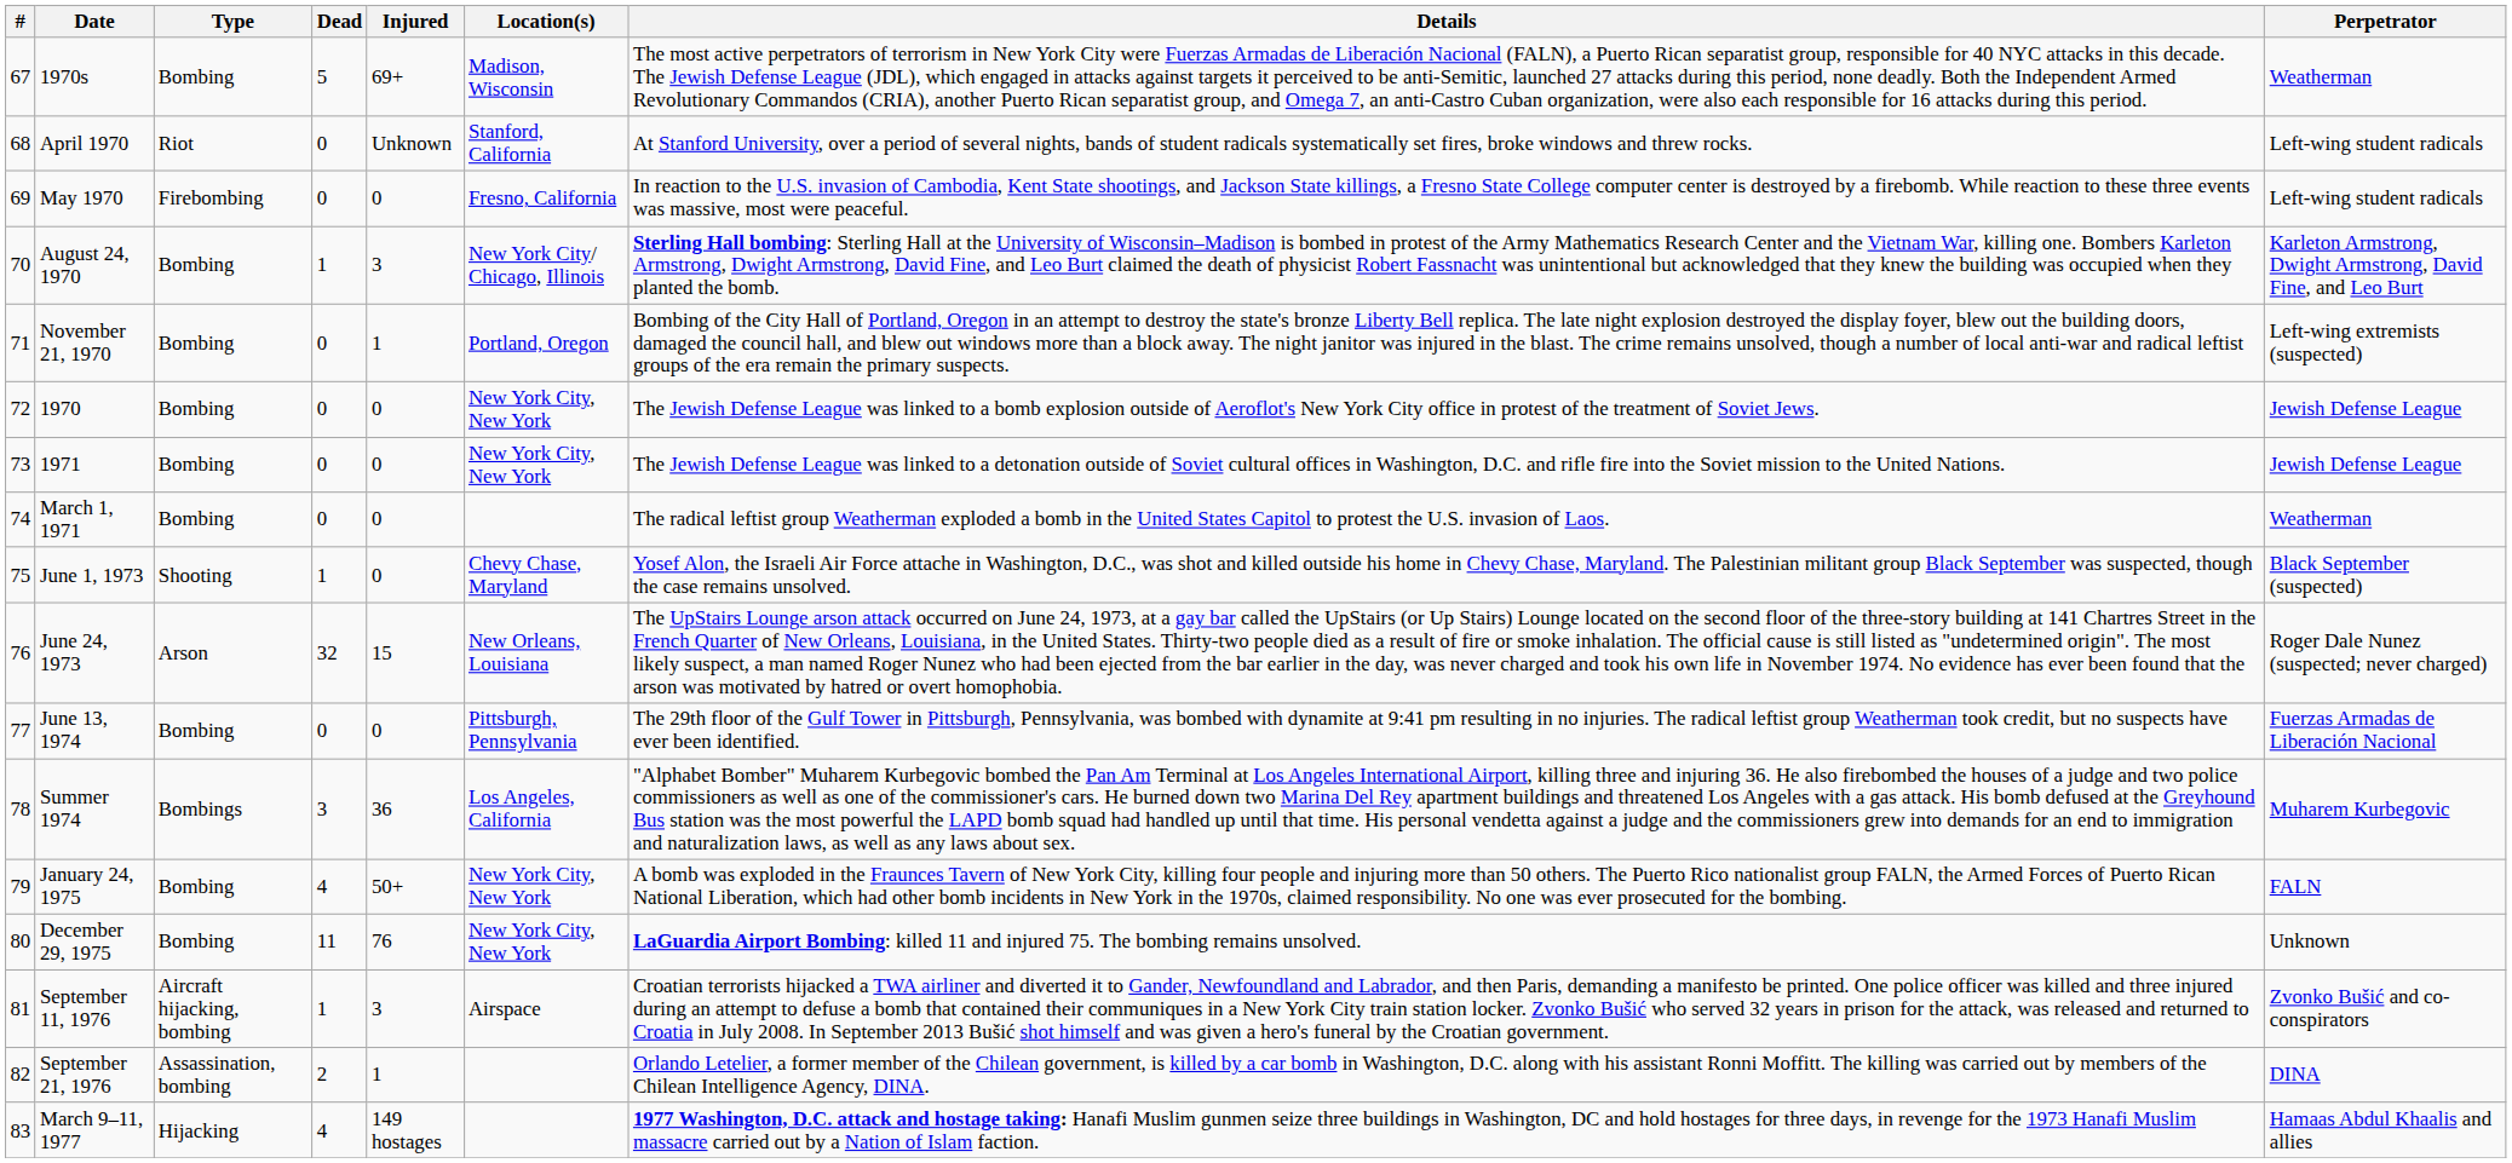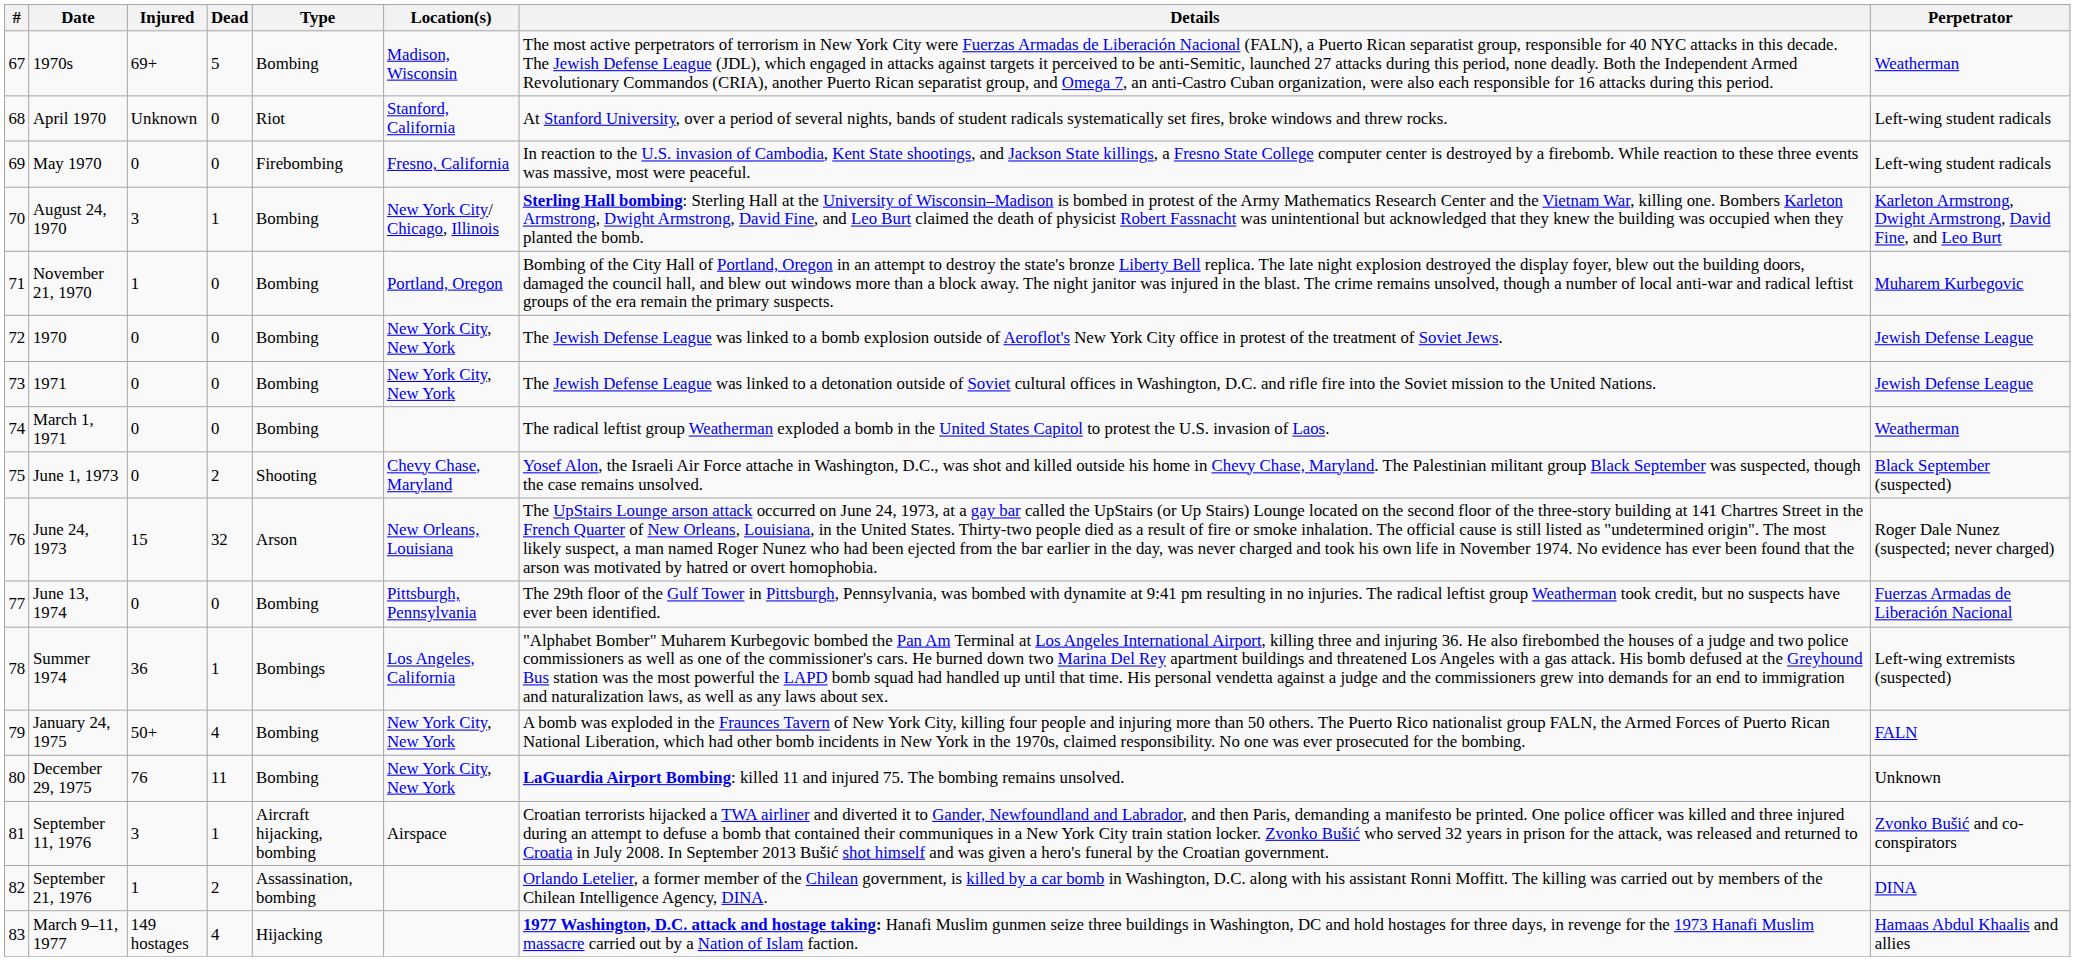 <table class="wikitable sortable">
 <tr>
 <th>#</th>
 <th>Date</th>
+<th data-sort-type="number">Injured</th>
+<th data-sort-type="number">Dead</th>
 <th>Type</th>
-<th data-sort-type="number">Dead</th>
-<th data-sort-type="number">Injured</th>
 <th>Location(s)</th>
 <th class="unsortable">Details</th>
 <th>Perpetrator</th>
 </tr>
 <tr>
 <td>67</td>
 <td>1970s</td>
+<td>69+</td>
+<td>5</td>
 <td>Bombing</td>
-<td>5</td>
-<td>69+</td>
 <td> <a href='#'>Madison, Wisconsin</a></td>
 <td>The most active perpetrators of terrorism in New York City were <a href='#'>Fuerzas Armadas de Liberación Nacional</a> (FALN), a Puerto Rican separatist group, responsible for 40 NYC attacks in this decade. The <a href='#'>Jewish Defense League</a> (JDL), which engaged in attacks against targets it perceived to be anti-Semitic, launched 27 attacks during this period, none deadly. Both the Independent Armed Revolutionary Commandos (CRIA), another Puerto Rican separatist group, and <a href='#'>Omega 7</a>, an anti-Castro Cuban organization, were also each responsible for 16 attacks during this period.</td>
 <td><a href='#'>Weatherman</a></td>
 </tr>
 <tr>
 <td>68</td>
 <td>April 1970</td>
+<td>Unknown</td>
+<td>0</td>
 <td>Riot</td>
-<td>0</td>
-<td>Unknown</td>
 <td> <a href='#'>Stanford, California</a></td>
 <td>At <a href='#'>Stanford University</a>, over a period of several nights, bands of student radicals systematically set fires, broke windows and threw rocks.</td>
 <td>Left-wing student radicals</td>
 </tr>
 <tr>
 <td>69</td>
 <td>May 1970</td>
-<td>Firebombing</td>
 <td>0</td>
 <td>0</td>
+<td>Firebombing</td>
 <td> <a href='#'>Fresno, California</a></td>
 <td>In reaction to the <a href='#'>U.S. invasion of Cambodia</a>, <a href='#'>Kent State shootings</a>, and <a href='#'>Jackson State killings</a>, a <a href='#'>Fresno State College</a> computer center is destroyed by a firebomb. While reaction to these three events was massive, most were peaceful.</td>
 <td>Left-wing student radicals</td>
 </tr>
 <tr>
 <td>70</td>
 <td>August 24, 1970</td>
+<td>3</td>
+<td>1</td>
 <td>Bombing</td>
-<td>1</td>
-<td>3</td>
 <td> <a href='#'>New York City</a>/ <a href='#'>Chicago</a>, <a href='#'>Illinois</a></td>
 <td><strong><a href='#'>Sterling Hall bombing</a></strong>: Sterling Hall at the <a href='#'>University of Wisconsin–Madison</a> is bombed in protest of the Army Mathematics Research Center and the <a href='#'>Vietnam War</a>, killing one. Bombers <a href='#'>Karleton Armstrong</a>, <a href='#'>Dwight Armstrong</a>, <a href='#'>David Fine</a>, and <a href='#'>Leo Burt</a> claimed the death of physicist <a href='#'>Robert Fassnacht</a> was unintentional but acknowledged that they knew the building was occupied when they planted the bomb.</td>
 <td><a href='#'>Karleton Armstrong</a>, <a href='#'>Dwight Armstrong</a>, <a href='#'>David Fine</a>, and <a href='#'>Leo Burt</a></td>
 </tr>
 <tr>
 <td>71</td>
 <td>November 21, 1970</td>
+<td>1</td>
+<td>0</td>
 <td>Bombing</td>
-<td>0</td>
-<td>1</td>
 <td> <a href='#'>Portland, Oregon</a></td>
 <td>Bombing of the City Hall of <a href='#'>Portland, Oregon</a> in an attempt to destroy the state's bronze <a href='#'>Liberty Bell</a> replica. The late night explosion destroyed the display foyer, blew out the building doors, damaged the council hall, and blew out windows more than a block away. The night janitor was injured in the blast. The crime remains unsolved, though a number of local anti-war and radical leftist groups of the era remain the primary suspects.</td>
-<td>Left-wing extremists (suspected)</td>
+<td><a href='#'>Muharem Kurbegovic</a></td>
 </tr>
 <tr>
 <td>72</td>
 <td>1970</td>
-<td>Bombing</td>
 <td>0</td>
 <td>0</td>
+<td>Bombing</td>
 <td> <a href='#'>New York City</a>, <a href='#'>New York</a></td>
 <td>The <a href='#'>Jewish Defense League</a> was linked to a bomb explosion outside of <a href='#'>Aeroflot's</a> New York City office in protest of the treatment of <a href='#'>Soviet Jews</a>.</td>
 <td><a href='#'>Jewish Defense League</a></td>
 </tr>
 <tr>
 <td>73</td>
 <td>1971</td>
-<td>Bombing</td>
 <td>0</td>
 <td>0</td>
+<td>Bombing</td>
 <td> <a href='#'>New York City</a>, <a href='#'>New York</a></td>
 <td>The <a href='#'>Jewish Defense League</a> was linked to a detonation outside of <a href='#'>Soviet</a> cultural offices in Washington, D.C. and rifle fire into the Soviet mission to the United Nations.</td>
 <td><a href='#'>Jewish Defense League</a></td>
 </tr>
 <tr>
 <td>74</td>
 <td>March 1, 1971</td>
-<td>Bombing</td>
 <td>0</td>
 <td>0</td>
+<td>Bombing</td>
 <td></td>
 <td>The radical leftist group <a href='#'>Weatherman</a> exploded a bomb in the <a href='#'>United States Capitol</a> to protest the U.S. invasion of <a href='#'>Laos</a>.</td>
 <td><a href='#'>Weatherman</a></td>
 </tr>
 <tr>
 <td>75</td>
 <td>June 1, 1973</td>
+<td>0</td>
+<td>2</td>
 <td>Shooting</td>
-<td>1</td>
-<td>0</td>
 <td> <a href='#'>Chevy Chase, Maryland</a></td>
 <td><a href='#'>Yosef Alon</a>, the Israeli Air Force attache in Washington, D.C., was shot and killed outside his home in <a href='#'>Chevy Chase, Maryland</a>. The Palestinian militant group <a href='#'>Black September</a> was suspected, though the case remains unsolved.</td>
 <td><a href='#'>Black September</a> (suspected)</td>
 </tr>
 <tr>
 <td>76</td>
 <td>June 24, 1973</td>
+<td>15</td>
+<td>32</td>
 <td>Arson</td>
-<td>32</td>
-<td>15</td>
 <td> <a href='#'>New Orleans, Louisiana</a></td>
 <td>The <a href='#'>UpStairs Lounge arson attack</a> occurred on June 24, 1973, at a <a href='#'>gay bar</a> called the UpStairs (or Up Stairs) Lounge located on the second floor of the three-story building at 141 Chartres Street in the <a href='#'>French Quarter</a> of <a href='#'>New Orleans</a>, <a href='#'>Louisiana</a>, in the United States. Thirty-two people died as a result of fire or smoke inhalation. The official cause is still listed as "undetermined origin". The most likely suspect, a man named Roger Nunez who had been ejected from the bar earlier in the day, was never charged and took his own life in November 1974. No evidence has ever been found that the arson was motivated by hatred or overt homophobia.</td>
 <td>Roger Dale Nunez (suspected; never charged)</td>
 </tr>
 <tr>
 <td>77</td>
 <td>June 13, 1974</td>
-<td>Bombing</td>
 <td>0</td>
 <td>0</td>
+<td>Bombing</td>
 <td> <a href='#'>Pittsburgh, Pennsylvania</a></td>
 <td>The 29th floor of the <a href='#'>Gulf Tower</a> in <a href='#'>Pittsburgh</a>, Pennsylvania, was bombed with dynamite at 9:41 pm resulting in no injuries. The radical leftist group <a href='#'>Weatherman</a> took credit, but no suspects have ever been identified.</td>
 <td><a href='#'>Fuerzas Armadas de Liberación Nacional</a></td>
 </tr>
 <tr>
 <td>78</td>
 <td>Summer 1974</td>
+<td>36</td>
+<td>1</td>
 <td>Bombings</td>
-<td>3</td>
-<td>36</td>
 <td> <a href='#'>Los Angeles, California</a></td>
 <td>"Alphabet Bomber" Muharem Kurbegovic bombed the <a href='#'>Pan Am</a> Terminal at <a href='#'>Los Angeles International Airport</a>, killing three and injuring 36. He also firebombed the houses of a judge and two police commissioners as well as one of the commissioner's cars. He burned down two <a href='#'>Marina Del Rey</a> apartment buildings and threatened Los Angeles with a gas attack. His bomb defused at the <a href='#'>Greyhound Bus</a> station was the most powerful the <a href='#'>LAPD</a> bomb squad had handled up until that time. His personal vendetta against a judge and the commissioners grew into demands for an end to immigration and naturalization laws, as well as any laws about sex.</td>
-<td><a href='#'>Muharem Kurbegovic</a></td>
+<td>Left-wing extremists (suspected)</td>
 </tr>
 <tr>
 <td>79</td>
 <td>January 24, 1975</td>
+<td>50+</td>
+<td>4</td>
 <td>Bombing</td>
-<td>4</td>
-<td>50+</td>
 <td> <a href='#'>New York City</a>, <a href='#'>New York</a></td>
 <td>A bomb was exploded in the <a href='#'>Fraunces Tavern</a> of New York City, killing four people and injuring more than 50 others. The Puerto Rico nationalist group FALN, the Armed Forces of Puerto Rican National Liberation, which had other bomb incidents in New York in the 1970s, claimed responsibility. No one was ever prosecuted for the bombing.</td>
 <td><a href='#'>FALN</a></td>
 </tr>
 <tr>
 <td>80</td>
 <td>December 29, 1975</td>
+<td>76</td>
+<td>11</td>
 <td>Bombing</td>
-<td>11</td>
-<td>76</td>
 <td> <a href='#'>New York City</a>, <a href='#'>New York</a></td>
 <td><strong><a href='#'>LaGuardia Airport Bombing</a></strong>: killed 11 and injured 75. The bombing remains unsolved.</td>
 <td>Unknown</td>
 </tr>
 <tr>
 <td>81</td>
 <td>September 11, 1976</td>
+<td>3</td>
+<td>1</td>
 <td>Aircraft hijacking, bombing</td>
-<td>1</td>
-<td>3</td>
 <td> Airspace</td>
 <td>Croatian terrorists hijacked a <a href='#'>TWA airliner</a> and diverted it to <a href='#'>Gander, Newfoundland and Labrador</a>, and then Paris, demanding a manifesto be printed. One police officer was killed and three injured during an attempt to defuse a bomb that contained their communiques in a New York City train station locker. <a href='#'>Zvonko Bušić</a> who served 32 years in prison for the attack, was released and returned to <a href='#'>Croatia</a> in July 2008. In September 2013 Bušić <a href='#'>shot himself</a> and was given a hero's funeral by the Croatian government.</td>
 <td><a href='#'>Zvonko Bušić</a> and co-conspirators</td>
 </tr>
 <tr>
 <td>82</td>
 <td>September 21, 1976</td>
+<td>1</td>
+<td>2</td>
 <td>Assassination, bombing</td>
-<td>2</td>
-<td>1</td>
 <td></td>
 <td><a href='#'>Orlando Letelier</a>, a former member of the <a href='#'>Chilean</a> government, is <a href='#'>killed by a car bomb</a> in Washington, D.C. along with his assistant Ronni Moffitt. The killing was carried out by members of the Chilean Intelligence Agency, <a href='#'>DINA</a>.</td>
 <td><a href='#'>DINA</a></td>
 </tr>
 <tr>
 <td>83</td>
 <td>March 9–11, 1977</td>
+<td>149 hostages</td>
+<td>4</td>
 <td>Hijacking</td>
-<td>4</td>
-<td>149 hostages</td>
 <td></td>
 <td><strong><a href='#'>1977 Washington, D.C. attack and hostage taking</a>:</strong> Hanafi Muslim gunmen seize three buildings in Washington, DC and hold hostages for three days, in revenge for the <a href='#'>1973 Hanafi Muslim massacre</a> carried out by a <a href='#'>Nation of Islam</a> faction.</td>
 <td><a href='#'>Hamaas Abdul Khaalis</a> and allies</td>
 </tr>
 </table>
